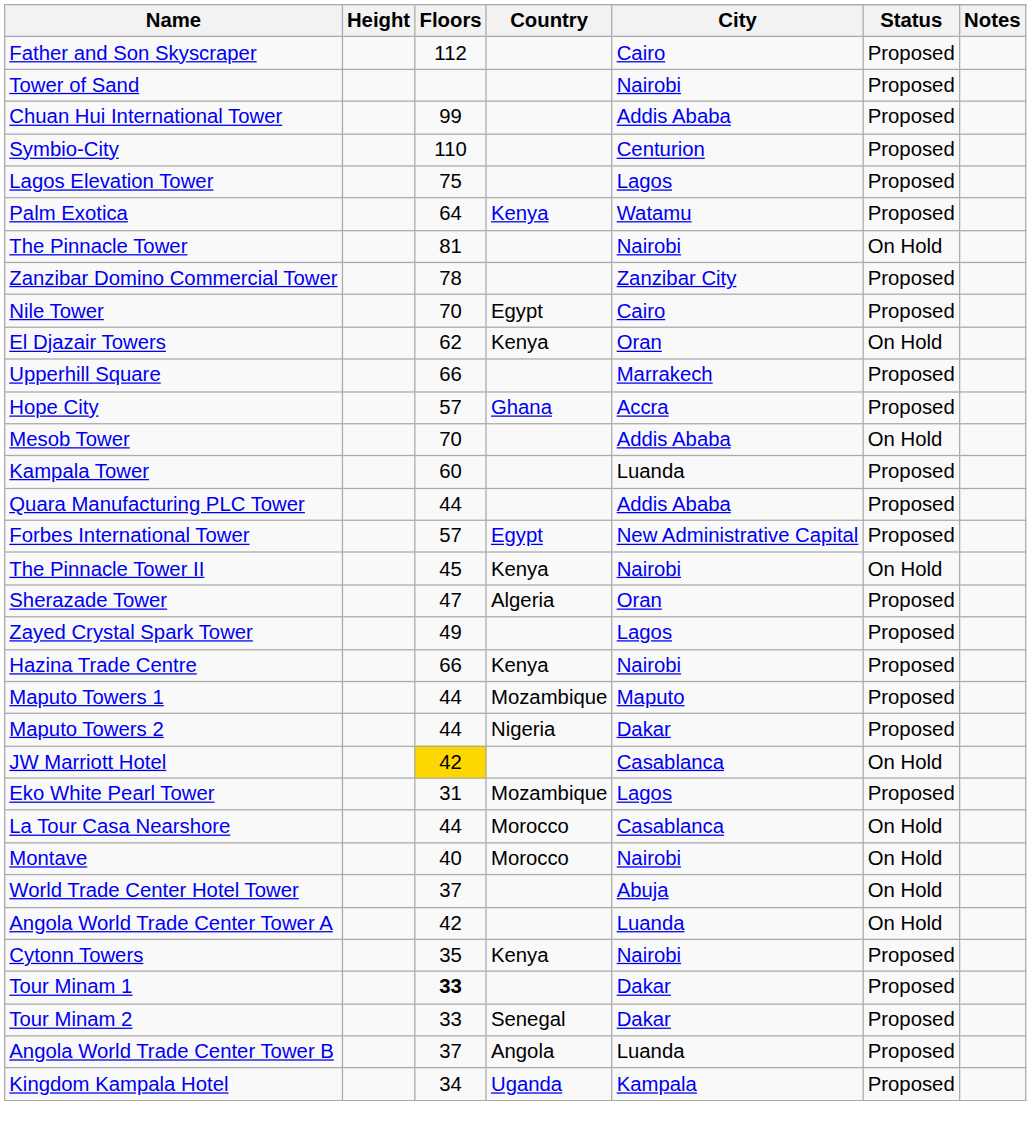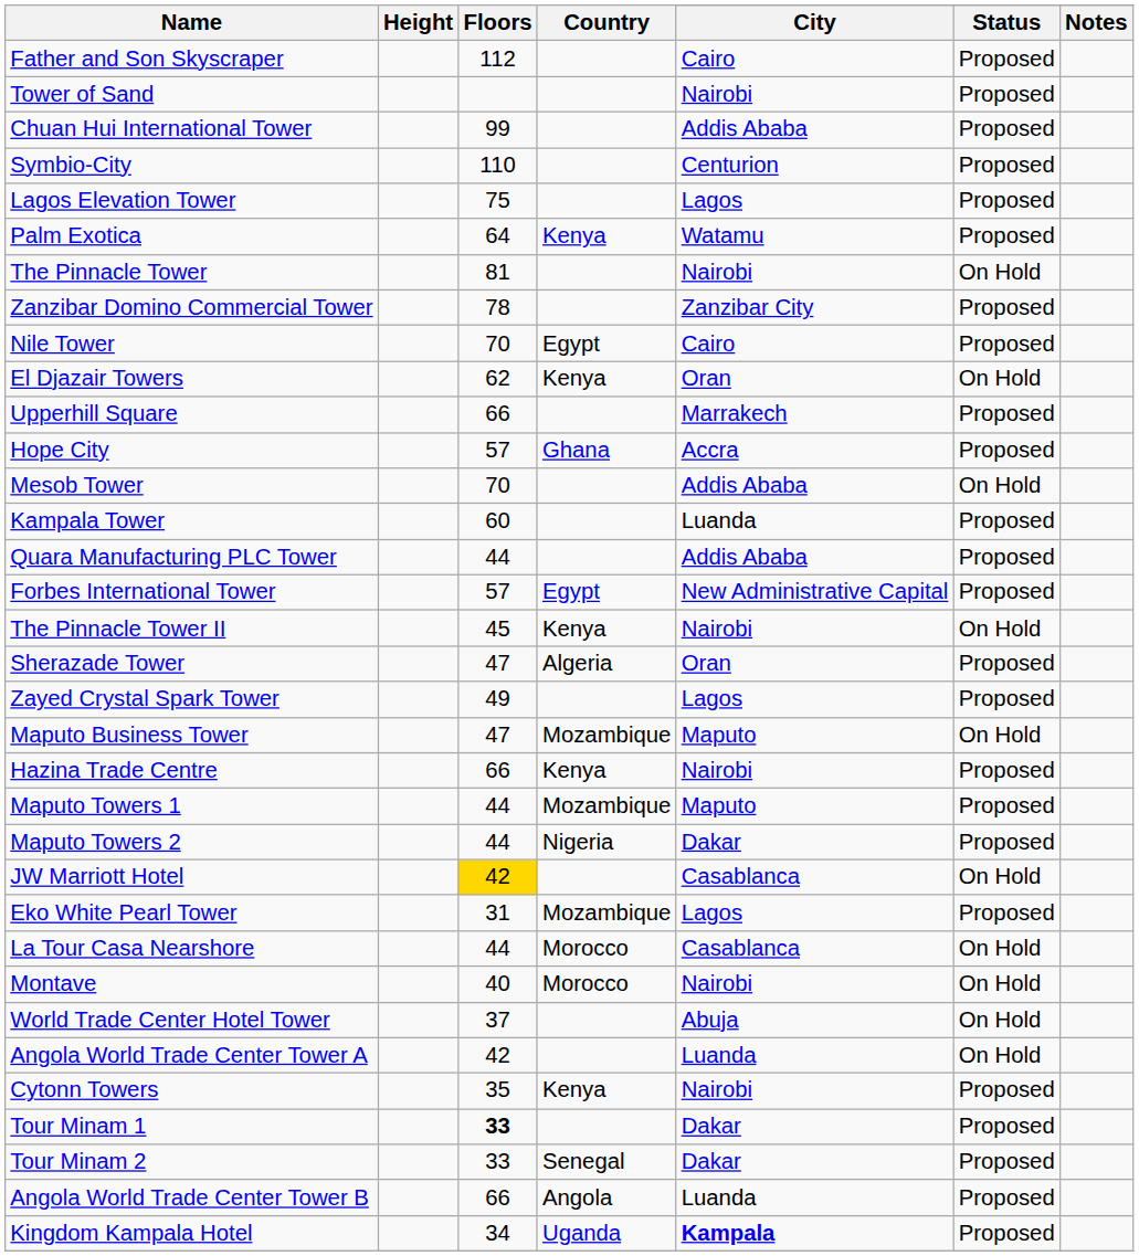 <table class="wikitable sortable">
 <tr style="text-align:center;">
 <th rowspan="2">Name</th>
 <th rowspan="2">Height</th>
 <th rowspan="2">Floors</th>
 <th rowspan="2">Country</th>
 </tr>
 <tr>
 <th>City</th>
 <th style="width:45px;">Status</th>
 <th>Notes<br></th>
 </tr>
 <tr>
 <td><a href='#'>Father and Son Skyscraper</a></td>
 <td></td>
 <td style="text-align:center;">112</td>
 <td></td>
 <td><a href='#'>Cairo</a></td>
 <td>Proposed</td>
 <td></td>
 </tr>
 <tr>
 <td><a href='#'>Tower of Sand</a></td>
 <td></td>
 <td style="text-align:center;"></td>
 <td></td>
 <td><a href='#'>Nairobi</a></td>
 <td>Proposed</td>
 <td></td>
 </tr>
 <tr>
 <td><a href='#'>Chuan Hui International Tower</a></td>
 <td></td>
 <td style="text-align:center;">99</td>
 <td></td>
 <td><a href='#'>Addis Ababa</a></td>
 <td>Proposed</td>
 <td></td>
 </tr>
 <tr>
 <td><a href='#'>Symbio-City</a></td>
 <td></td>
 <td style="text-align:center;">110</td>
 <td></td>
 <td><a href='#'>Centurion</a></td>
 <td>Proposed</td>
 <td></td>
 </tr>
 <tr>
 <td><a href='#'>Lagos Elevation Tower</a></td>
 <td></td>
 <td style="text-align:center;">75</td>
 <td></td>
 <td><a href='#'>Lagos</a></td>
 <td>Proposed</td>
 <td></td>
 </tr>
 <tr>
 <td><a href='#'>Palm Exotica</a></td>
 <td></td>
 <td style="text-align:center;">64</td>
 <td> <a href='#'>Kenya</a></td>
 <td><a href='#'>Watamu</a></td>
 <td>Proposed</td>
 <td></td>
 </tr>
 <tr>
 <td><a href='#'>The Pinnacle Tower</a></td>
 <td></td>
 <td style="text-align:center;">81</td>
 <td></td>
 <td><a href='#'>Nairobi</a></td>
 <td>On Hold</td>
 <td></td>
 </tr>
 <tr>
 <td><a href='#'>Zanzibar Domino Commercial Tower</a></td>
 <td></td>
 <td style="text-align:center;">78</td>
 <td></td>
 <td><a href='#'>Zanzibar City</a></td>
 <td>Proposed</td>
 <td></td>
 </tr>
 <tr>
 <td><a href='#'>Nile Tower</a></td>
 <td></td>
 <td style="text-align:center;">70</td>
 <td> Egypt</td>
 <td><a href='#'>Cairo</a></td>
 <td>Proposed</td>
 <td></td>
 </tr>
 <tr>
 <td><a href='#'>El Djazair Towers</a></td>
 <td></td>
 <td style="text-align:center;">62</td>
 <td> Kenya</td>
 <td><a href='#'>Oran</a></td>
 <td>On Hold</td>
 <td></td>
 </tr>
 <tr>
 <td><a href='#'>Upperhill Square</a></td>
 <td></td>
 <td style="text-align:center;">66</td>
 <td></td>
 <td><a href='#'>Marrakech</a></td>
 <td>Proposed</td>
 <td><br></td>
 </tr>
 <tr>
 <td><a href='#'>Hope City</a></td>
 <td></td>
 <td style="text-align:center;">57</td>
 <td> <a href='#'>Ghana</a></td>
 <td><a href='#'>Accra</a></td>
 <td>Proposed</td>
 <td></td>
 </tr>
 <tr>
 <td><a href='#'>Mesob Tower</a></td>
 <td></td>
 <td style="text-align:center;">70</td>
 <td></td>
 <td><a href='#'>Addis Ababa</a></td>
 <td>On Hold</td>
 <td></td>
 </tr>
 <tr>
 <td><a href='#'>Kampala Tower</a></td>
 <td></td>
 <td style="text-align:center;">60</td>
 <td></td>
 <td>Luanda</td>
 <td>Proposed</td>
 <td></td>
 </tr>
 <tr>
 <td><a href='#'>Quara Manufacturing PLC Tower</a></td>
 <td></td>
 <td style="text-align:center;">44</td>
 <td></td>
 <td><a href='#'>Addis Ababa</a></td>
 <td>Proposed</td>
 <td></td>
 </tr>
 <tr>
 <td><a href='#'>Forbes International Tower</a></td>
 <td></td>
 <td style="text-align:center;">57</td>
 <td> <a href='#'>Egypt</a></td>
 <td><a href='#'>New Administrative Capital</a></td>
 <td>Proposed</td>
 <td></td>
 </tr>
 <tr>
 <td><a href='#'>The Pinnacle Tower II</a></td>
 <td></td>
 <td style="text-align:center;">45</td>
 <td> Kenya</td>
 <td><a href='#'>Nairobi</a></td>
 <td>On Hold</td>
 <td></td>
 </tr>
 <tr>
 <td><a href='#'>Sherazade Tower</a></td>
 <td></td>
 <td style="text-align:center;">47</td>
 <td> Algeria</td>
 <td><a href='#'>Oran</a></td>
 <td>Proposed</td>
 <td></td>
 </tr>
 <tr>
 <td><a href='#'>Zayed Crystal Spark Tower</a></td>
 <td></td>
 <td style="text-align:center;">49</td>
 <td></td>
 <td><a href='#'>Lagos</a></td>
 <td>Proposed</td>
 <td></td>
 </tr>
 <tr>
+<td><a href='#'>Maputo Business Tower</a></td>
+<td></td>
+<td style="text-align:center;">47</td>
+<td> Mozambique</td>
+<td><a href='#'>Maputo</a></td>
+<td>On Hold</td>
+<td></td>
+</tr>
+<tr>
 <td><a href='#'>Hazina Trade Centre</a></td>
 <td></td>
 <td style="text-align:center;">66</td>
 <td> Kenya</td>
 <td><a href='#'>Nairobi</a></td>
 <td>Proposed</td>
 <td></td>
 </tr>
 <tr>
 <td><a href='#'>Maputo Towers 1</a></td>
 <td></td>
 <td style="text-align:center;">44</td>
 <td> Mozambique</td>
 <td><a href='#'>Maputo</a></td>
 <td>Proposed</td>
 <td></td>
 </tr>
 <tr>
 <td><a href='#'>Maputo Towers 2</a></td>
 <td></td>
 <td style="text-align:center;">44</td>
 <td> Nigeria</td>
 <td><a href='#'>Dakar</a></td>
 <td>Proposed</td>
 <td></td>
 </tr>
 <tr>
 <td><a href='#'>JW Marriott Hotel</a></td>
 <td></td>
 <td style="background: gold; text-align:center;">42</td>
 <td></td>
 <td><a href='#'>Casablanca</a></td>
 <td>On Hold</td>
 <td></td>
 </tr>
 <tr>
 <td><a href='#'>Eko White Pearl Tower</a></td>
 <td></td>
 <td style="text-align:center;">31</td>
 <td> Mozambique</td>
 <td><a href='#'>Lagos</a></td>
 <td>Proposed</td>
 <td></td>
 </tr>
 <tr>
 <td><a href='#'>La Tour Casa Nearshore</a></td>
 <td></td>
 <td style="text-align:center;">44</td>
 <td> Morocco</td>
 <td><a href='#'>Casablanca</a></td>
 <td>On Hold</td>
 <td></td>
 </tr>
 <tr>
 <td><a href='#'>Montave</a></td>
 <td></td>
 <td style="text-align:center;">40</td>
 <td> Morocco</td>
 <td><a href='#'>Nairobi</a></td>
 <td>On Hold</td>
 <td></td>
 </tr>
 <tr>
 <td><a href='#'>World Trade Center Hotel Tower</a></td>
 <td></td>
 <td style="text-align:center;">37</td>
 <td></td>
 <td><a href='#'>Abuja</a></td>
 <td>On Hold</td>
 <td></td>
 </tr>
 <tr>
 <td><a href='#'>Angola World Trade Center Tower A</a></td>
 <td></td>
 <td style="text-align:center;">42</td>
 <td></td>
 <td><a href='#'>Luanda</a></td>
 <td>On Hold</td>
 <td></td>
 </tr>
 <tr>
 <td><a href='#'>Cytonn Towers</a></td>
 <td></td>
 <td style="text-align:center;">35</td>
 <td> Kenya</td>
 <td><a href='#'>Nairobi</a></td>
 <td>Proposed</td>
 <td></td>
 </tr>
 <tr>
 <td><a href='#'>Tour Minam 1</a></td>
 <td></td>
 <td style="text-align:center;"><strong>33</strong></td>
 <td></td>
 <td><a href='#'>Dakar</a></td>
 <td>Proposed</td>
 <td></td>
 </tr>
 <tr>
 <td><a href='#'>Tour Minam 2</a></td>
 <td></td>
 <td style="text-align:center;">33</td>
 <td> Senegal</td>
 <td><a href='#'>Dakar</a></td>
 <td>Proposed</td>
 <td></td>
 </tr>
 <tr>
 <td><a href='#'>Angola World Trade Center Tower B</a></td>
 <td></td>
-<td style="text-align:center;">37</td>
+<td style="text-align:center;">66</td>
 <td> Angola</td>
 <td>Luanda</td>
 <td>Proposed</td>
 <td></td>
 </tr>
 <tr>
 <td><a href='#'>Kingdom Kampala Hotel</a></td>
 <td></td>
 <td style="text-align:center;">34</td>
 <td> <a href='#'>Uganda</a></td>
-<td><a href='#'>Kampala</a></td>
+<td><strong><a href='#'>Kampala</a></strong></td>
 <td>Proposed</td>
 <td></td>
 </tr>
 <tr>
 </tr>
 </table>
